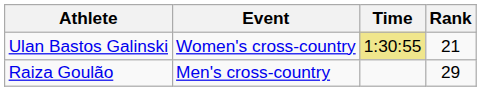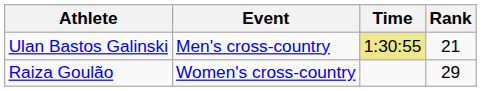 <table class=wikitable style="font-size:90%;text-align:center">
 <tr>
 <th>Athlete</th>
 <th>Event</th>
 <th>Time</th>
 <th>Rank</th>
 </tr>
 <tr align="center">
 <td align="left"><a href='#'>Ulan Bastos Galinski</a></td>
-<td align="left"><a href='#'>Women's cross-country</a></td>
+<td align="left"><a href='#'>Men's cross-country</a></td>
 <td style="background: khaki;">1:30:55</td>
 <td>21</td>
 </tr>
 <tr>
 <td align="left"><a href='#'>Raiza Goulão</a></td>
-<td align="left"><a href='#'>Men's cross-country</a></td>
+<td align="left"><a href='#'>Women's cross-country</a></td>
 <td></td>
 <td>29</td>
 </tr>
 </table>
